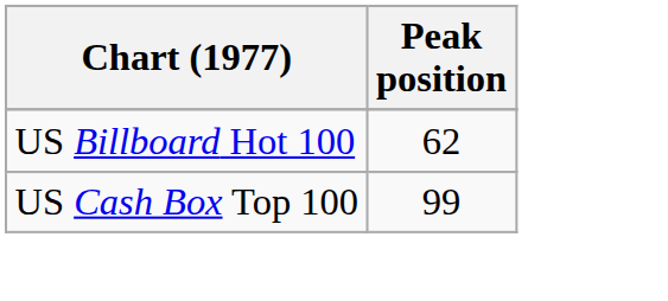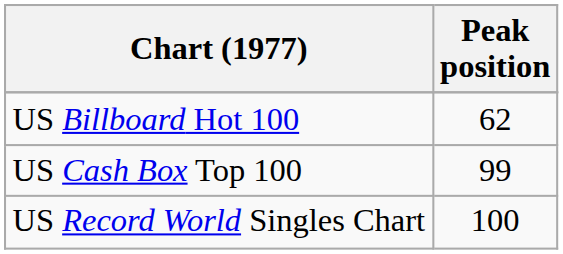 <table class="wikitable">
 <tr>
 <th>Chart (1977)</th>
 <th style="text-align:center;">Peak<br>position</th>
 </tr>
 <tr>
 </tr>
 <tr>
 <td>US <a href='#'><em>Billboard</em> Hot 100</a></td>
 <td style="text-align:center;">62</td>
 </tr>
 <tr>
 <td>US <em><a href='#'>Cash Box</a></em> Top 100</td>
 <td style="text-align:center;">99</td>
 </tr>
+<tr>
+<td>US <em><a href='#'>Record World</a></em> Singles Chart</td>
+<td style="text-align:center;">100</td>
+</tr>
 </table>
